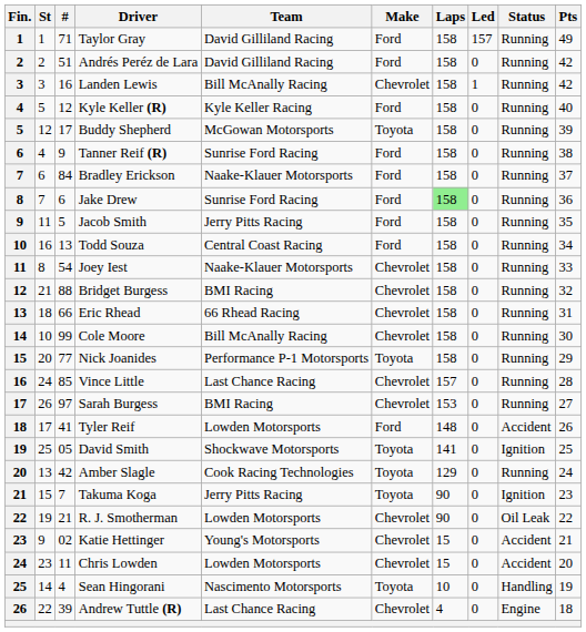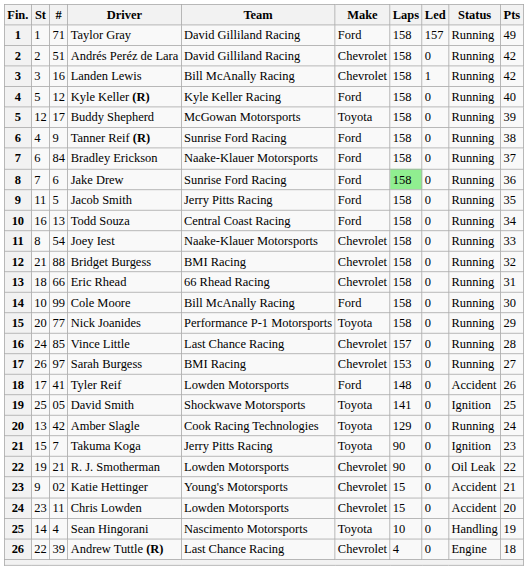 <table class="wikitable" style="font-size:95%">
 <tr>
 <th>Fin.</th>
 <th>St</th>
 <th>#</th>
 <th>Driver</th>
 <th>Team</th>
 <th>Make</th>
 <th>Laps</th>
 <th>Led</th>
 <th>Status</th>
 <th>Pts</th>
 </tr>
 <tr>
 <th>1</th>
 <td>1</td>
 <td>71</td>
 <td>Taylor Gray</td>
 <td>David Gilliland Racing</td>
 <td>Ford</td>
 <td>158</td>
 <td>157</td>
 <td>Running</td>
 <td>49</td>
 </tr>
 <tr>
 <th>2</th>
 <td>2</td>
 <td>51</td>
 <td>Andrés Peréz de Lara</td>
 <td>David Gilliland Racing</td>
-<td>Ford</td>
+<td>Chevrolet</td>
 <td>158</td>
 <td>0</td>
 <td>Running</td>
 <td>42</td>
 </tr>
 <tr>
 <th>3</th>
 <td>3</td>
 <td>16</td>
 <td>Landen Lewis</td>
 <td>Bill McAnally Racing</td>
 <td>Chevrolet</td>
 <td>158</td>
 <td>1</td>
 <td>Running</td>
 <td>42</td>
 </tr>
 <tr>
 <th>4</th>
 <td>5</td>
 <td>12</td>
 <td>Kyle Keller <strong>(R)</strong></td>
 <td>Kyle Keller Racing</td>
 <td>Ford</td>
 <td>158</td>
 <td>0</td>
 <td>Running</td>
 <td>40</td>
 </tr>
 <tr>
 <th>5</th>
 <td>12</td>
 <td>17</td>
 <td>Buddy Shepherd</td>
 <td>McGowan Motorsports</td>
 <td>Toyota</td>
 <td>158</td>
 <td>0</td>
 <td>Running</td>
 <td>39</td>
 </tr>
 <tr>
 <th>6</th>
 <td>4</td>
 <td>9</td>
 <td>Tanner Reif <strong>(R)</strong></td>
 <td>Sunrise Ford Racing</td>
 <td>Ford</td>
 <td>158</td>
 <td>0</td>
 <td>Running</td>
 <td>38</td>
 </tr>
 <tr>
 <th>7</th>
 <td>6</td>
 <td>84</td>
 <td>Bradley Erickson</td>
 <td>Naake-Klauer Motorsports</td>
 <td>Ford</td>
 <td>158</td>
 <td>0</td>
 <td>Running</td>
 <td>37</td>
 </tr>
 <tr>
 <th>8</th>
 <td>7</td>
 <td>6</td>
 <td>Jake Drew</td>
 <td>Sunrise Ford Racing</td>
 <td>Ford</td>
 <td style="background: lightgreen;">158</td>
 <td>0</td>
 <td>Running</td>
 <td>36</td>
 </tr>
 <tr>
 <th>9</th>
 <td>11</td>
 <td>5</td>
 <td>Jacob Smith</td>
 <td>Jerry Pitts Racing</td>
 <td>Ford</td>
 <td>158</td>
 <td>0</td>
 <td>Running</td>
 <td>35</td>
 </tr>
 <tr>
 <th>10</th>
 <td>16</td>
 <td>13</td>
 <td>Todd Souza</td>
 <td>Central Coast Racing</td>
 <td>Ford</td>
 <td>158</td>
 <td>0</td>
 <td>Running</td>
 <td>34</td>
 </tr>
 <tr>
 <th>11</th>
 <td>8</td>
 <td>54</td>
 <td>Joey Iest</td>
 <td>Naake-Klauer Motorsports</td>
 <td>Chevrolet</td>
 <td>158</td>
 <td>0</td>
 <td>Running</td>
 <td>33</td>
 </tr>
 <tr>
 <th>12</th>
 <td>21</td>
 <td>88</td>
 <td>Bridget Burgess</td>
 <td>BMI Racing</td>
 <td>Chevrolet</td>
 <td>158</td>
 <td>0</td>
 <td>Running</td>
 <td>32</td>
 </tr>
 <tr>
 <th>13</th>
 <td>18</td>
 <td>66</td>
 <td>Eric Rhead</td>
 <td>66 Rhead Racing</td>
 <td>Chevrolet</td>
 <td>158</td>
 <td>0</td>
 <td>Running</td>
 <td>31</td>
 </tr>
 <tr>
 <th>14</th>
 <td>10</td>
 <td>99</td>
 <td>Cole Moore</td>
 <td>Bill McAnally Racing</td>
-<td>Chevrolet</td>
+<td>Ford</td>
 <td>158</td>
 <td>0</td>
 <td>Running</td>
 <td>30</td>
 </tr>
 <tr>
 <th>15</th>
 <td>20</td>
 <td>77</td>
 <td>Nick Joanides</td>
 <td>Performance P-1 Motorsports</td>
 <td>Toyota</td>
 <td>158</td>
 <td>0</td>
 <td>Running</td>
 <td>29</td>
 </tr>
 <tr>
 <th>16</th>
 <td>24</td>
 <td>85</td>
 <td>Vince Little</td>
 <td>Last Chance Racing</td>
 <td>Chevrolet</td>
 <td>157</td>
 <td>0</td>
 <td>Running</td>
 <td>28</td>
 </tr>
 <tr>
 <th>17</th>
 <td>26</td>
 <td>97</td>
 <td>Sarah Burgess</td>
 <td>BMI Racing</td>
 <td>Chevrolet</td>
 <td>153</td>
 <td>0</td>
 <td>Running</td>
 <td>27</td>
 </tr>
 <tr>
 <th>18</th>
 <td>17</td>
 <td>41</td>
 <td>Tyler Reif</td>
 <td>Lowden Motorsports</td>
 <td>Ford</td>
 <td>148</td>
 <td>0</td>
 <td>Accident</td>
 <td>26</td>
 </tr>
 <tr>
 <th>19</th>
 <td>25</td>
 <td>05</td>
 <td>David Smith</td>
 <td>Shockwave Motorsports</td>
 <td>Toyota</td>
 <td>141</td>
 <td>0</td>
 <td>Ignition</td>
 <td>25</td>
 </tr>
 <tr>
 <th>20</th>
 <td>13</td>
 <td>42</td>
 <td>Amber Slagle</td>
 <td>Cook Racing Technologies</td>
 <td>Toyota</td>
 <td>129</td>
 <td>0</td>
 <td>Running</td>
 <td>24</td>
 </tr>
 <tr>
 <th>21</th>
 <td>15</td>
 <td>7</td>
 <td>Takuma Koga</td>
 <td>Jerry Pitts Racing</td>
 <td>Toyota</td>
 <td>90</td>
 <td>0</td>
 <td>Ignition</td>
 <td>23</td>
 </tr>
 <tr>
 <th>22</th>
 <td>19</td>
 <td>21</td>
 <td>R. J. Smotherman</td>
 <td>Lowden Motorsports</td>
 <td>Chevrolet</td>
 <td>90</td>
 <td>0</td>
 <td>Oil Leak</td>
 <td>22</td>
 </tr>
 <tr>
 <th>23</th>
 <td>9</td>
 <td>02</td>
 <td>Katie Hettinger</td>
 <td>Young's Motorsports</td>
 <td>Chevrolet</td>
 <td>15</td>
 <td>0</td>
 <td>Accident</td>
 <td>21</td>
 </tr>
 <tr>
 <th>24</th>
 <td>23</td>
 <td>11</td>
 <td>Chris Lowden</td>
 <td>Lowden Motorsports</td>
 <td>Chevrolet</td>
 <td>15</td>
 <td>0</td>
 <td>Accident</td>
 <td>20</td>
 </tr>
 <tr>
 <th>25</th>
 <td>14</td>
 <td>4</td>
 <td>Sean Hingorani</td>
 <td>Nascimento Motorsports</td>
 <td>Toyota</td>
 <td>10</td>
 <td>0</td>
 <td>Handling</td>
 <td>19</td>
 </tr>
 <tr>
 <th>26</th>
 <td>22</td>
 <td>39</td>
 <td>Andrew Tuttle <strong>(R)</strong></td>
 <td>Last Chance Racing</td>
 <td>Chevrolet</td>
 <td>4</td>
 <td>0</td>
 <td>Engine</td>
 <td>18</td>
 </tr>
 <tr>
 <th colspan="10"></th>
 </tr>
 </table>
